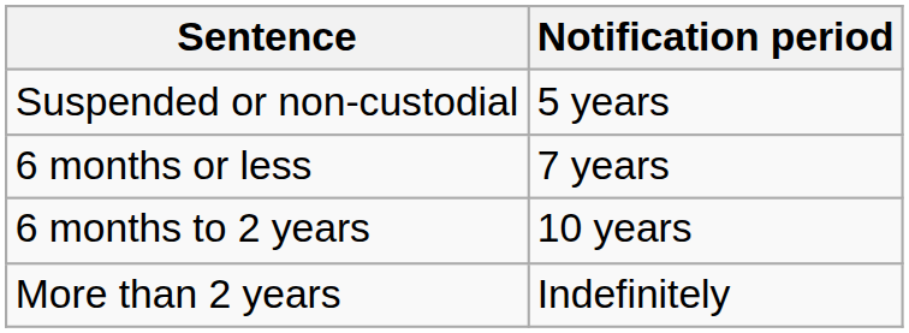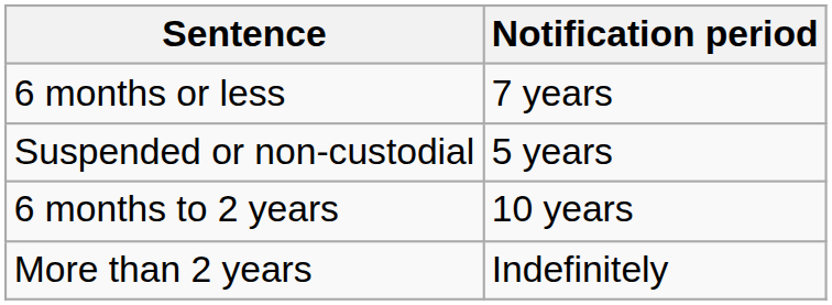 <table class="wikitable">
 <tr>
 <th>Sentence</th>
 <th>Notification period</th>
 </tr>
 <tr>
+<td>6 months or less</td>
+<td>7 years</td>
+</tr>
+<tr>
 <td>Suspended or non-custodial</td>
 <td>5 years</td>
-</tr>
-<tr>
-<td>6 months or less</td>
-<td>7 years</td>
 </tr>
 <tr>
 <td>6 months to 2 years</td>
 <td>10 years</td>
 </tr>
 <tr>
 <td>More than 2 years</td>
 <td>Indefinitely</td>
 </tr>
 </table>
